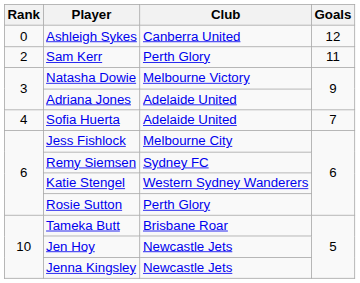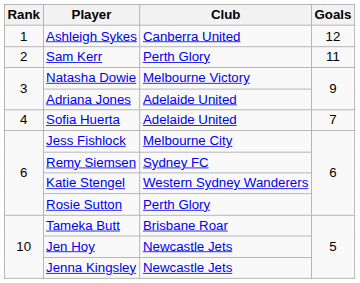 <table class="wikitable" style="text-align:center">
 <tr>
 <th>Rank</th>
 <th>Player</th>
 <th>Club</th>
 <th>Goals</th>
 </tr>
 <tr>
-<td>0</td>
+<td>1</td>
 <td align="left"> <a href='#'>Ashleigh Sykes</a></td>
 <td align="left"><a href='#'>Canberra United</a></td>
 <td>12</td>
 </tr>
 <tr>
 <td>2</td>
 <td align="left"> <a href='#'>Sam Kerr</a></td>
 <td align="left"><a href='#'>Perth Glory</a></td>
 <td>11</td>
 </tr>
 <tr>
 <td rowspan=2>3</td>
 <td align="left"> <a href='#'>Natasha Dowie</a></td>
 <td align="left"><a href='#'>Melbourne Victory</a></td>
 <td rowspan=2>9</td>
 </tr>
 <tr>
 <td align="left"> <a href='#'>Adriana Jones</a></td>
 <td align="left"><a href='#'>Adelaide United</a></td>
 </tr>
 <tr>
 <td>4</td>
 <td align="left"> <a href='#'>Sofia Huerta</a></td>
 <td align="left"><a href='#'>Adelaide United</a></td>
 <td>7</td>
 </tr>
 <tr>
 <td rowspan=4>6</td>
 <td align="left"> <a href='#'>Jess Fishlock</a></td>
 <td align="left"><a href='#'>Melbourne City</a></td>
 <td rowspan=4>6</td>
 </tr>
 <tr>
 <td align="left"> <a href='#'>Remy Siemsen</a></td>
 <td align="left"><a href='#'>Sydney FC</a></td>
 </tr>
 <tr>
 <td align="left"> <a href='#'>Katie Stengel</a></td>
 <td align="left"><a href='#'>Western Sydney Wanderers</a></td>
 </tr>
 <tr>
 <td align="left"> <a href='#'>Rosie Sutton</a></td>
 <td align="left"><a href='#'>Perth Glory</a></td>
 </tr>
 <tr>
 <td rowspan=3>10</td>
 <td align="left"> <a href='#'>Tameka Butt</a></td>
 <td align="left"><a href='#'>Brisbane Roar</a></td>
 <td rowspan=3>5</td>
 </tr>
 <tr>
 <td align="left"> <a href='#'>Jen Hoy</a></td>
 <td align="left"><a href='#'>Newcastle Jets</a></td>
 </tr>
 <tr>
 <td align="left"> <a href='#'>Jenna Kingsley</a></td>
 <td align="left"><a href='#'>Newcastle Jets</a></td>
 </tr>
 </table>
